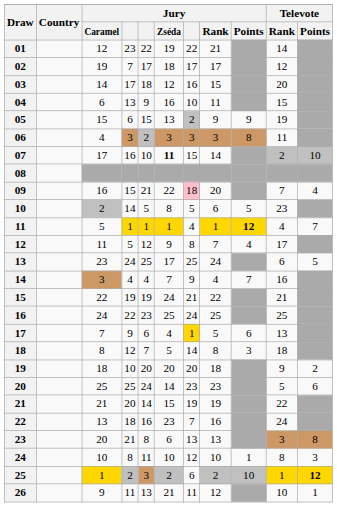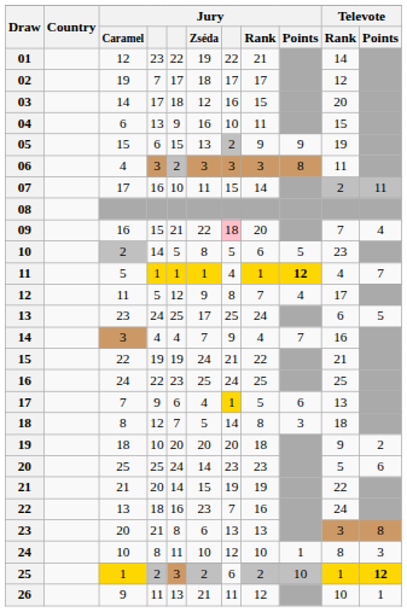 <table class="sortable wikitable collapsible plainrowheaders" style="text-align:center;">
 <tr>
 </tr>
 <tr>
 <th scope="col" rowspan="2">Draw</th>
 <th scope="col" rowspan="2">Country</th>
 <th scope="col" colspan="7">Jury</th>
 <th scope="col" colspan="2">Televote</th>
 </tr>
 <tr>
 <th scope="col"><small>Caramel</small></th>
 <th scope="col"><small></small></th>
 <th scope="col"><small></small></th>
 <th scope="col"><small>Zséda</small></th>
 <th scope="col"><small></small></th>
 <th scope="col">Rank</th>
 <th scope="col">Points</th>
 <th scope="col">Rank</th>
 <th scope="col">Points</th>
 </tr>
 <tr>
 <th scope="row" style="text-align:center;">01</th>
 <td style="text-align:left;"></td>
 <td>12</td>
 <td>23</td>
 <td>22</td>
 <td>19</td>
 <td>22</td>
 <td>21</td>
 <td style="background:#AAAAAA;"></td>
 <td>14</td>
 <td style="background:#AAAAAA;"></td>
 </tr>
 <tr>
 <th scope="row" style="text-align:center;">02</th>
 <td style="text-align:left;"></td>
 <td>19</td>
 <td>7</td>
 <td>17</td>
 <td>18</td>
 <td>17</td>
 <td>17</td>
 <td style="background:#AAAAAA;"></td>
 <td>12</td>
 <td style="background:#AAAAAA;"></td>
 </tr>
 <tr>
 <th scope="row" style="text-align:center;">03</th>
 <td style="text-align:left;"></td>
 <td>14</td>
 <td>17</td>
 <td>18</td>
 <td>12</td>
 <td>16</td>
 <td>15</td>
 <td style="background:#AAAAAA;"></td>
 <td>20</td>
 <td style="background:#AAAAAA;"></td>
 </tr>
 <tr>
 <th scope="row" style="text-align:center;">04</th>
 <td style="text-align:left;"></td>
 <td>6</td>
 <td>13</td>
 <td>9</td>
 <td>16</td>
 <td>10</td>
 <td>11</td>
 <td style="background:#AAAAAA;"></td>
 <td>15</td>
 <td style="background:#AAAAAA;"></td>
 </tr>
 <tr>
 <th scope="row" style="text-align:center;">05</th>
 <td style="text-align:left;"></td>
 <td>15</td>
 <td>6</td>
 <td>15</td>
 <td>13</td>
 <td style="background:silver;">2</td>
 <td>9</td>
 <td>9</td>
 <td>19</td>
 <td style="background:#AAAAAA;"></td>
 </tr>
 <tr>
 <th scope="row" style="text-align:center;">06</th>
 <td style="text-align:left;"></td>
 <td>4</td>
 <td style="background:#CC9966;">3</td>
 <td style="background:silver;">2</td>
 <td style="background:#CC9966;">3</td>
 <td style="background:#CC9966;">3</td>
 <td style="background:#CC9966;">3</td>
 <td style="background:#CC9966;">8</td>
 <td>11</td>
 <td style="background:#AAAAAA;"></td>
 </tr>
 <tr>
 <th scope="row" style="text-align:center;">07</th>
 <td style="text-align:left;"></td>
 <td>17</td>
 <td>16</td>
 <td>10</td>
-<td><strong>11</strong></td>
+<td>11</td>
 <td>15</td>
 <td>14</td>
 <td style="background:#AAAAAA;"></td>
 <td style="background:silver;">2</td>
-<td style="background:silver;">10</td>
+<td style="background:silver;">11</td>
 </tr>
 <tr class="sortbottom">
 <th scope="row" style="text-align:center;">08</th>
 <td style="text-align:left;"></td>
 <td style="background:#AAAAAA;"></td>
 <td style="background:#AAAAAA;"></td>
 <td style="background:#AAAAAA;"></td>
 <td style="background:#AAAAAA;"></td>
 <td style="background:#AAAAAA;"></td>
 <td style="background:#AAAAAA;"></td>
 <td style="background:#AAAAAA;"></td>
 <td style="background:#AAAAAA;"></td>
 <td style="background:#AAAAAA;"></td>
 </tr>
 <tr>
 <th scope="row" style="text-align:center;">09</th>
 <td style="text-align:left;"></td>
 <td>16</td>
 <td>15</td>
 <td>21</td>
 <td>22</td>
 <td style="background: pink;">18</td>
 <td>20</td>
 <td style="background:#AAAAAA;"></td>
 <td>7</td>
 <td>4</td>
 </tr>
 <tr>
 <th scope="row" style="text-align:center;">10</th>
 <td style="text-align:left;"></td>
 <td style="background:silver;">2</td>
 <td>14</td>
 <td>5</td>
 <td>8</td>
 <td>5</td>
 <td>6</td>
 <td>5</td>
 <td>23</td>
 <td style="background:#AAAAAA;"></td>
 </tr>
 <tr>
 <th scope="row" style="text-align:center;">11</th>
 <td style="text-align:left;"></td>
 <td>5</td>
 <td style="background:gold;">1</td>
 <td style="background:gold;">1</td>
 <td style="background:gold;">1</td>
 <td>4</td>
 <td style="background:gold;">1</td>
 <td style="background:gold;"><strong>12</strong></td>
 <td>4</td>
 <td>7</td>
 </tr>
 <tr>
 <th scope="row" style="text-align:center;">12</th>
 <td style="text-align:left;"></td>
 <td>11</td>
 <td>5</td>
 <td>12</td>
 <td>9</td>
 <td>8</td>
 <td>7</td>
 <td>4</td>
 <td>17</td>
 <td style="background:#AAAAAA;"></td>
 </tr>
 <tr>
 <th scope="row" style="text-align:center;">13</th>
 <td style="text-align:left;"></td>
 <td>23</td>
 <td>24</td>
 <td>25</td>
 <td>17</td>
 <td>25</td>
 <td>24</td>
 <td style="background:#AAAAAA;"></td>
 <td>6</td>
 <td>5</td>
 </tr>
 <tr>
 <th scope="row" style="text-align:center;">14</th>
 <td style="text-align:left;"></td>
 <td style="background:#CC9966;">3</td>
 <td>4</td>
 <td>4</td>
 <td>7</td>
 <td>9</td>
 <td>4</td>
 <td>7</td>
 <td>16</td>
 <td style="background:#AAAAAA;"></td>
 </tr>
 <tr>
 <th scope="row" style="text-align:center;">15</th>
 <td style="text-align:left;"></td>
 <td>22</td>
 <td>19</td>
 <td>19</td>
 <td>24</td>
 <td>21</td>
 <td>22</td>
 <td style="background:#AAAAAA;"></td>
 <td>21</td>
 <td style="background:#AAAAAA;"></td>
 </tr>
 <tr>
 <th scope="row" style="text-align:center;">16</th>
 <td style="text-align:left;"></td>
 <td>24</td>
 <td>22</td>
 <td>23</td>
 <td>25</td>
 <td>24</td>
 <td>25</td>
 <td style="background:#AAAAAA;"></td>
 <td>25</td>
 <td style="background:#AAAAAA;"></td>
 </tr>
 <tr>
 <th scope="row" style="text-align:center;">17</th>
 <td style="text-align:left;"></td>
 <td>7</td>
 <td>9</td>
 <td>6</td>
 <td>4</td>
 <td style="background:gold;">1</td>
 <td>5</td>
 <td>6</td>
 <td>13</td>
 <td style="background:#AAAAAA;"></td>
 </tr>
 <tr>
 <th scope="row" style="text-align:center;">18</th>
 <td style="text-align:left;"></td>
 <td>8</td>
 <td>12</td>
 <td>7</td>
 <td>5</td>
 <td>14</td>
 <td>8</td>
 <td>3</td>
 <td>18</td>
 <td style="background:#AAAAAA;"></td>
 </tr>
 <tr>
 <th scope="row" style="text-align:center;">19</th>
 <td style="text-align:left;"></td>
 <td>18</td>
 <td>10</td>
 <td>20</td>
 <td>20</td>
 <td>20</td>
 <td>18</td>
 <td style="background:#AAAAAA;"></td>
 <td>9</td>
 <td>2</td>
 </tr>
 <tr>
 <th scope="row" style="text-align:center;">20</th>
 <td style="text-align:left;"></td>
 <td>25</td>
 <td>25</td>
 <td>24</td>
 <td>14</td>
 <td>23</td>
 <td>23</td>
 <td style="background:#AAAAAA;"></td>
 <td>5</td>
 <td>6</td>
 </tr>
 <tr>
 <th scope="row" style="text-align:center;">21</th>
 <td style="text-align:left;"></td>
 <td>21</td>
 <td>20</td>
 <td>14</td>
 <td>15</td>
 <td>19</td>
 <td>19</td>
 <td style="background:#AAAAAA;"></td>
 <td>22</td>
 <td style="background:#AAAAAA;"></td>
 </tr>
 <tr>
 <th scope="row" style="text-align:center;">22</th>
 <td style="text-align:left;"></td>
 <td>13</td>
 <td>18</td>
 <td>16</td>
 <td>23</td>
 <td>7</td>
 <td>16</td>
 <td style="background:#AAAAAA;"></td>
 <td>24</td>
 <td style="background:#AAAAAA;"></td>
 </tr>
 <tr>
 <th scope="row" style="text-align:center;">23</th>
 <td style="text-align:left;"></td>
 <td>20</td>
 <td>21</td>
 <td>8</td>
 <td>6</td>
 <td>13</td>
 <td>13</td>
 <td style="background:#AAAAAA;"></td>
 <td style="background:#CC9966;">3</td>
 <td style="background:#CC9966;">8</td>
 </tr>
 <tr>
 <th scope="row" style="text-align:center;">24</th>
 <td style="text-align:left;"></td>
 <td>10</td>
 <td>8</td>
 <td>11</td>
 <td>10</td>
 <td>12</td>
 <td>10</td>
 <td>1</td>
 <td>8</td>
 <td>3</td>
 </tr>
 <tr>
 <th scope="row" style="text-align:center;">25</th>
 <td style="text-align:left;"></td>
 <td style="background:gold;">1</td>
 <td style="background:silver;">2</td>
 <td style="background:#CC9966;">3</td>
 <td style="background:silver;">2</td>
 <td>6</td>
 <td style="background:silver;">2</td>
 <td style="background:silver;">10</td>
 <td style="background:gold;">1</td>
 <td style="background:gold;"><strong>12</strong></td>
 </tr>
 <tr>
 <th scope="row" style="text-align:center;">26</th>
 <td style="text-align:left;"></td>
 <td>9</td>
 <td>11</td>
 <td>13</td>
 <td>21</td>
 <td>11</td>
 <td>12</td>
 <td style="background:#AAAAAA;"></td>
 <td>10</td>
 <td>1</td>
 </tr>
 </table>
